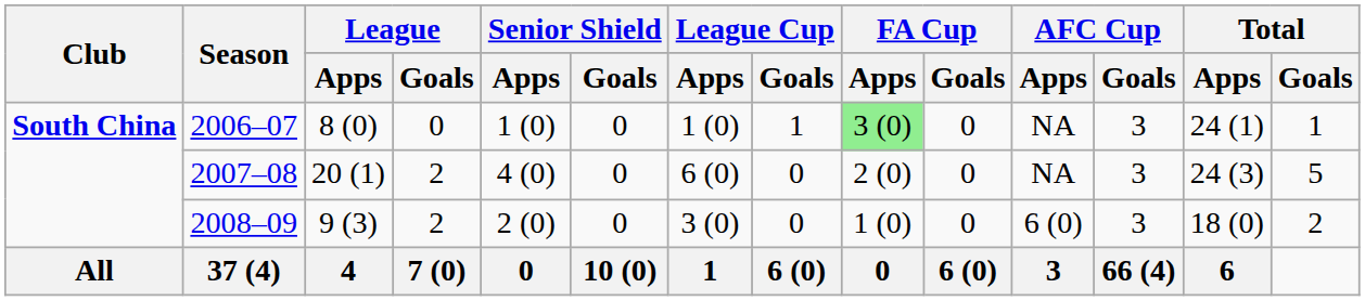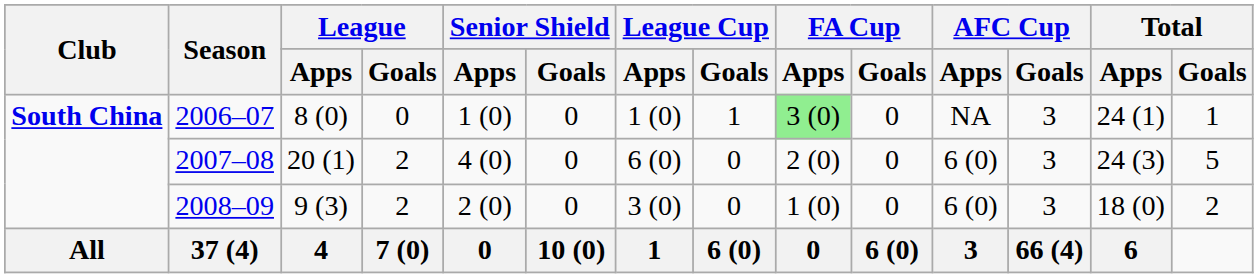 <table class="wikitable" style="text-align: center;">
 <tr>
 <th rowspan="2">Club</th>
 <th rowspan="2">Season</th>
 <th colspan="2"><a href='#'>League</a></th>
 <th colspan="2"><a href='#'>Senior Shield</a></th>
 <th colspan="2"><a href='#'>League Cup</a></th>
 <th colspan="2"><a href='#'>FA Cup</a></th>
 <th colspan="2"><a href='#'>AFC Cup</a></th>
 <th colspan="2">Total</th>
 </tr>
 <tr>
 <th>Apps</th>
 <th>Goals</th>
 <th>Apps</th>
 <th>Goals</th>
 <th>Apps</th>
 <th>Goals</th>
 <th>Apps</th>
 <th>Goals</th>
 <th>Apps</th>
 <th>Goals</th>
 <th>Apps</th>
 <th>Goals</th>
 </tr>
 <tr>
 <td rowspan="3" valign="top"><strong><a href='#'>South China</a></strong></td>
 <td><a href='#'>2006–07</a></td>
 <td>8 (0)</td>
 <td>0</td>
 <td>1 (0)</td>
 <td>0</td>
 <td>1 (0)</td>
 <td>1</td>
 <td style="background: lightgreen;">3 (0)</td>
 <td>0</td>
 <td>NA</td>
 <td>3</td>
 <td>24 (1)</td>
 <td>1</td>
 </tr>
 <tr>
 <td><a href='#'>2007–08</a></td>
 <td>20 (1)</td>
 <td>2</td>
 <td>4 (0)</td>
 <td>0</td>
 <td>6 (0)</td>
 <td>0</td>
 <td>2 (0)</td>
 <td>0</td>
-<td>NA</td>
+<td>6 (0)</td>
 <td>3</td>
 <td>24 (3)</td>
 <td>5</td>
 </tr>
 <tr>
 <td><a href='#'>2008–09</a></td>
 <td>9 (3)</td>
 <td>2</td>
 <td>2 (0)</td>
 <td>0</td>
 <td>3 (0)</td>
 <td>0</td>
 <td>1 (0)</td>
 <td>0</td>
 <td>6 (0)</td>
 <td>3</td>
 <td>18 (0)</td>
 <td>2</td>
 </tr>
 <tr>
 <th>All</th>
 <th>37 (4)</th>
 <th>4</th>
 <th>7 (0)</th>
 <th>0</th>
 <th>10 (0)</th>
 <th>1</th>
 <th>6 (0)</th>
 <th>0</th>
 <th>6 (0)</th>
 <th>3</th>
 <th>66 (4)</th>
 <th>6</th>
 </tr>
 </table>
